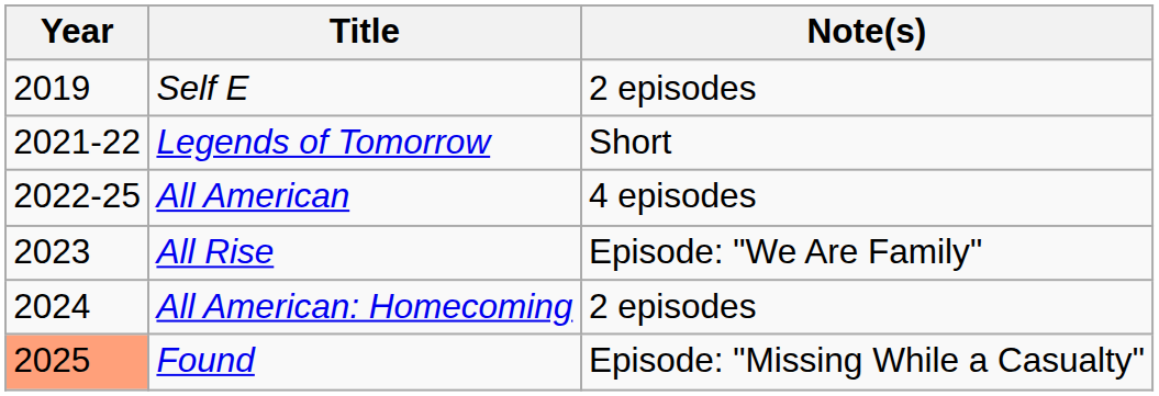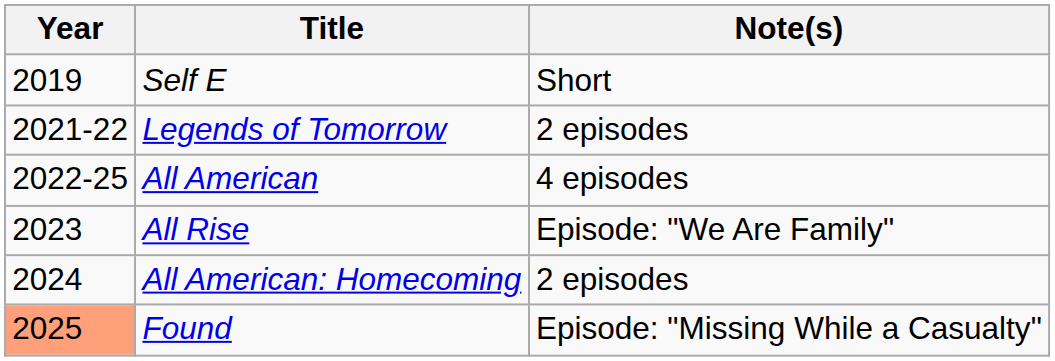 <table class="wikitable sortable">
 <tr>
 <th>Year</th>
 <th>Title</th>
 <th>Note(s)</th>
 </tr>
 <tr>
 <td>2019</td>
 <td><em>Self E</em></td>
-<td>2 episodes</td>
+<td>Short</td>
 </tr>
 <tr>
 <td>2021-22</td>
 <td><em><a href='#'>Legends of Tomorrow</a></em></td>
-<td>Short</td>
+<td>2 episodes</td>
 </tr>
 <tr>
 <td>2022-25</td>
 <td><em><a href='#'>All American</a></em></td>
 <td>4 episodes</td>
 </tr>
 <tr>
 <td>2023</td>
 <td><em><a href='#'>All Rise</a></em></td>
 <td>Episode: "We Are Family"</td>
 </tr>
 <tr>
 <td>2024</td>
 <td><em><a href='#'>All American: Homecoming</a></em></td>
 <td>2 episodes</td>
 </tr>
 <tr>
 <td style="background: lightsalmon;">2025</td>
 <td><em><a href='#'>Found</a></em></td>
 <td>Episode: "Missing While a Casualty"</td>
 </tr>
 </table>
